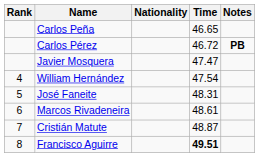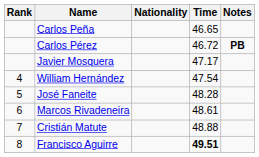 <table class="wikitable sortable" style="text-align:center">
 <tr>
 <th>Rank</th>
 <th>Name</th>
 <th>Nationality</th>
 <th>Time</th>
 <th>Notes</th>
 </tr>
 <tr>
 <td></td>
 <td align=left><a href='#'>Carlos Peña</a></td>
 <td align=left></td>
 <td>46.65</td>
 <td></td>
 </tr>
 <tr>
 <td></td>
 <td align=left><a href='#'>Carlos Pérez</a></td>
 <td align=left></td>
 <td>46.72</td>
 <td><strong>PB</strong></td>
 </tr>
 <tr>
 <td></td>
 <td align=left><a href='#'>Javier Mosquera</a></td>
 <td align=left></td>
-<td>47.47</td>
+<td>47.17</td>
 <td></td>
 </tr>
 <tr>
 <td>4</td>
 <td align=left><a href='#'>William Hernández</a></td>
 <td align=left></td>
 <td>47.54</td>
 <td></td>
 </tr>
 <tr>
 <td>5</td>
 <td align=left><a href='#'>José Faneite</a></td>
 <td align=left></td>
-<td>48.31</td>
+<td>48.28</td>
 <td></td>
 </tr>
 <tr>
 <td>6</td>
 <td align=left><a href='#'>Marcos Rivadeneira</a></td>
 <td align=left></td>
 <td>48.61</td>
 <td></td>
 </tr>
 <tr>
 <td>7</td>
 <td align=left><a href='#'>Cristián Matute</a></td>
 <td align=left></td>
-<td>48.87</td>
+<td>48.88</td>
 <td></td>
 </tr>
 <tr>
 <td>8</td>
 <td align=left><a href='#'>Francisco Aguirre</a></td>
 <td align=left></td>
 <td><strong>49.51</strong></td>
 <td></td>
 </tr>
 </table>
